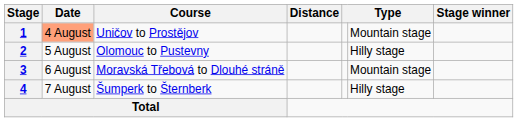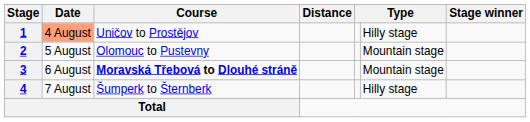 <table class="wikitable">
 <tr>
 <th scope="col">Stage</th>
 <th scope="col">Date</th>
 <th scope="col">Course</th>
 <th scope="col">Distance</th>
 <th scope="col" colspan="2">Type</th>
 <th scope="col">Stage winner</th>
 </tr>
 <tr>
 <th scope="row"><a href='#'>1</a></th>
 <td style="background: lightsalmon; text-align:center;">4 August</td>
 <td><a href='#'>Uničov</a> to <a href='#'>Prostějov</a></td>
 <td style="text-align:center;"></td>
 <td></td>
-<td>Mountain stage</td>
+<td>Hilly stage</td>
 <td></td>
 </tr>
 <tr>
 <th scope="row"><a href='#'>2</a></th>
 <td style="text-align:center;">5 August</td>
 <td><a href='#'>Olomouc</a> to <a href='#'>Pustevny</a></td>
 <td style="text-align:center;"></td>
 <td></td>
-<td>Hilly stage</td>
+<td>Mountain stage</td>
 <td></td>
 </tr>
 <tr>
 <th scope="row"><a href='#'>3</a></th>
 <td style="text-align:center;">6 August</td>
-<td><a href='#'>Moravská Třebová</a> to <a href='#'>Dlouhé stráně</a></td>
+<td><strong><a href='#'>Moravská Třebová</a> to <a href='#'>Dlouhé stráně</a></strong></td>
 <td style="text-align:center;"></td>
 <td></td>
 <td>Mountain stage</td>
 <td></td>
 </tr>
 <tr>
 <th scope="row"><a href='#'>4</a></th>
 <td style="text-align:center;">7 August</td>
 <td><a href='#'>Šumperk</a> to <a href='#'>Šternberk</a></td>
 <td style="text-align:center;"></td>
 <td></td>
 <td>Hilly stage</td>
 <td></td>
 </tr>
 <tr>
 <th colspan="3">Total</th>
 <td colspan="4" style="text-align:center;"></td>
 </tr>
 </table>
